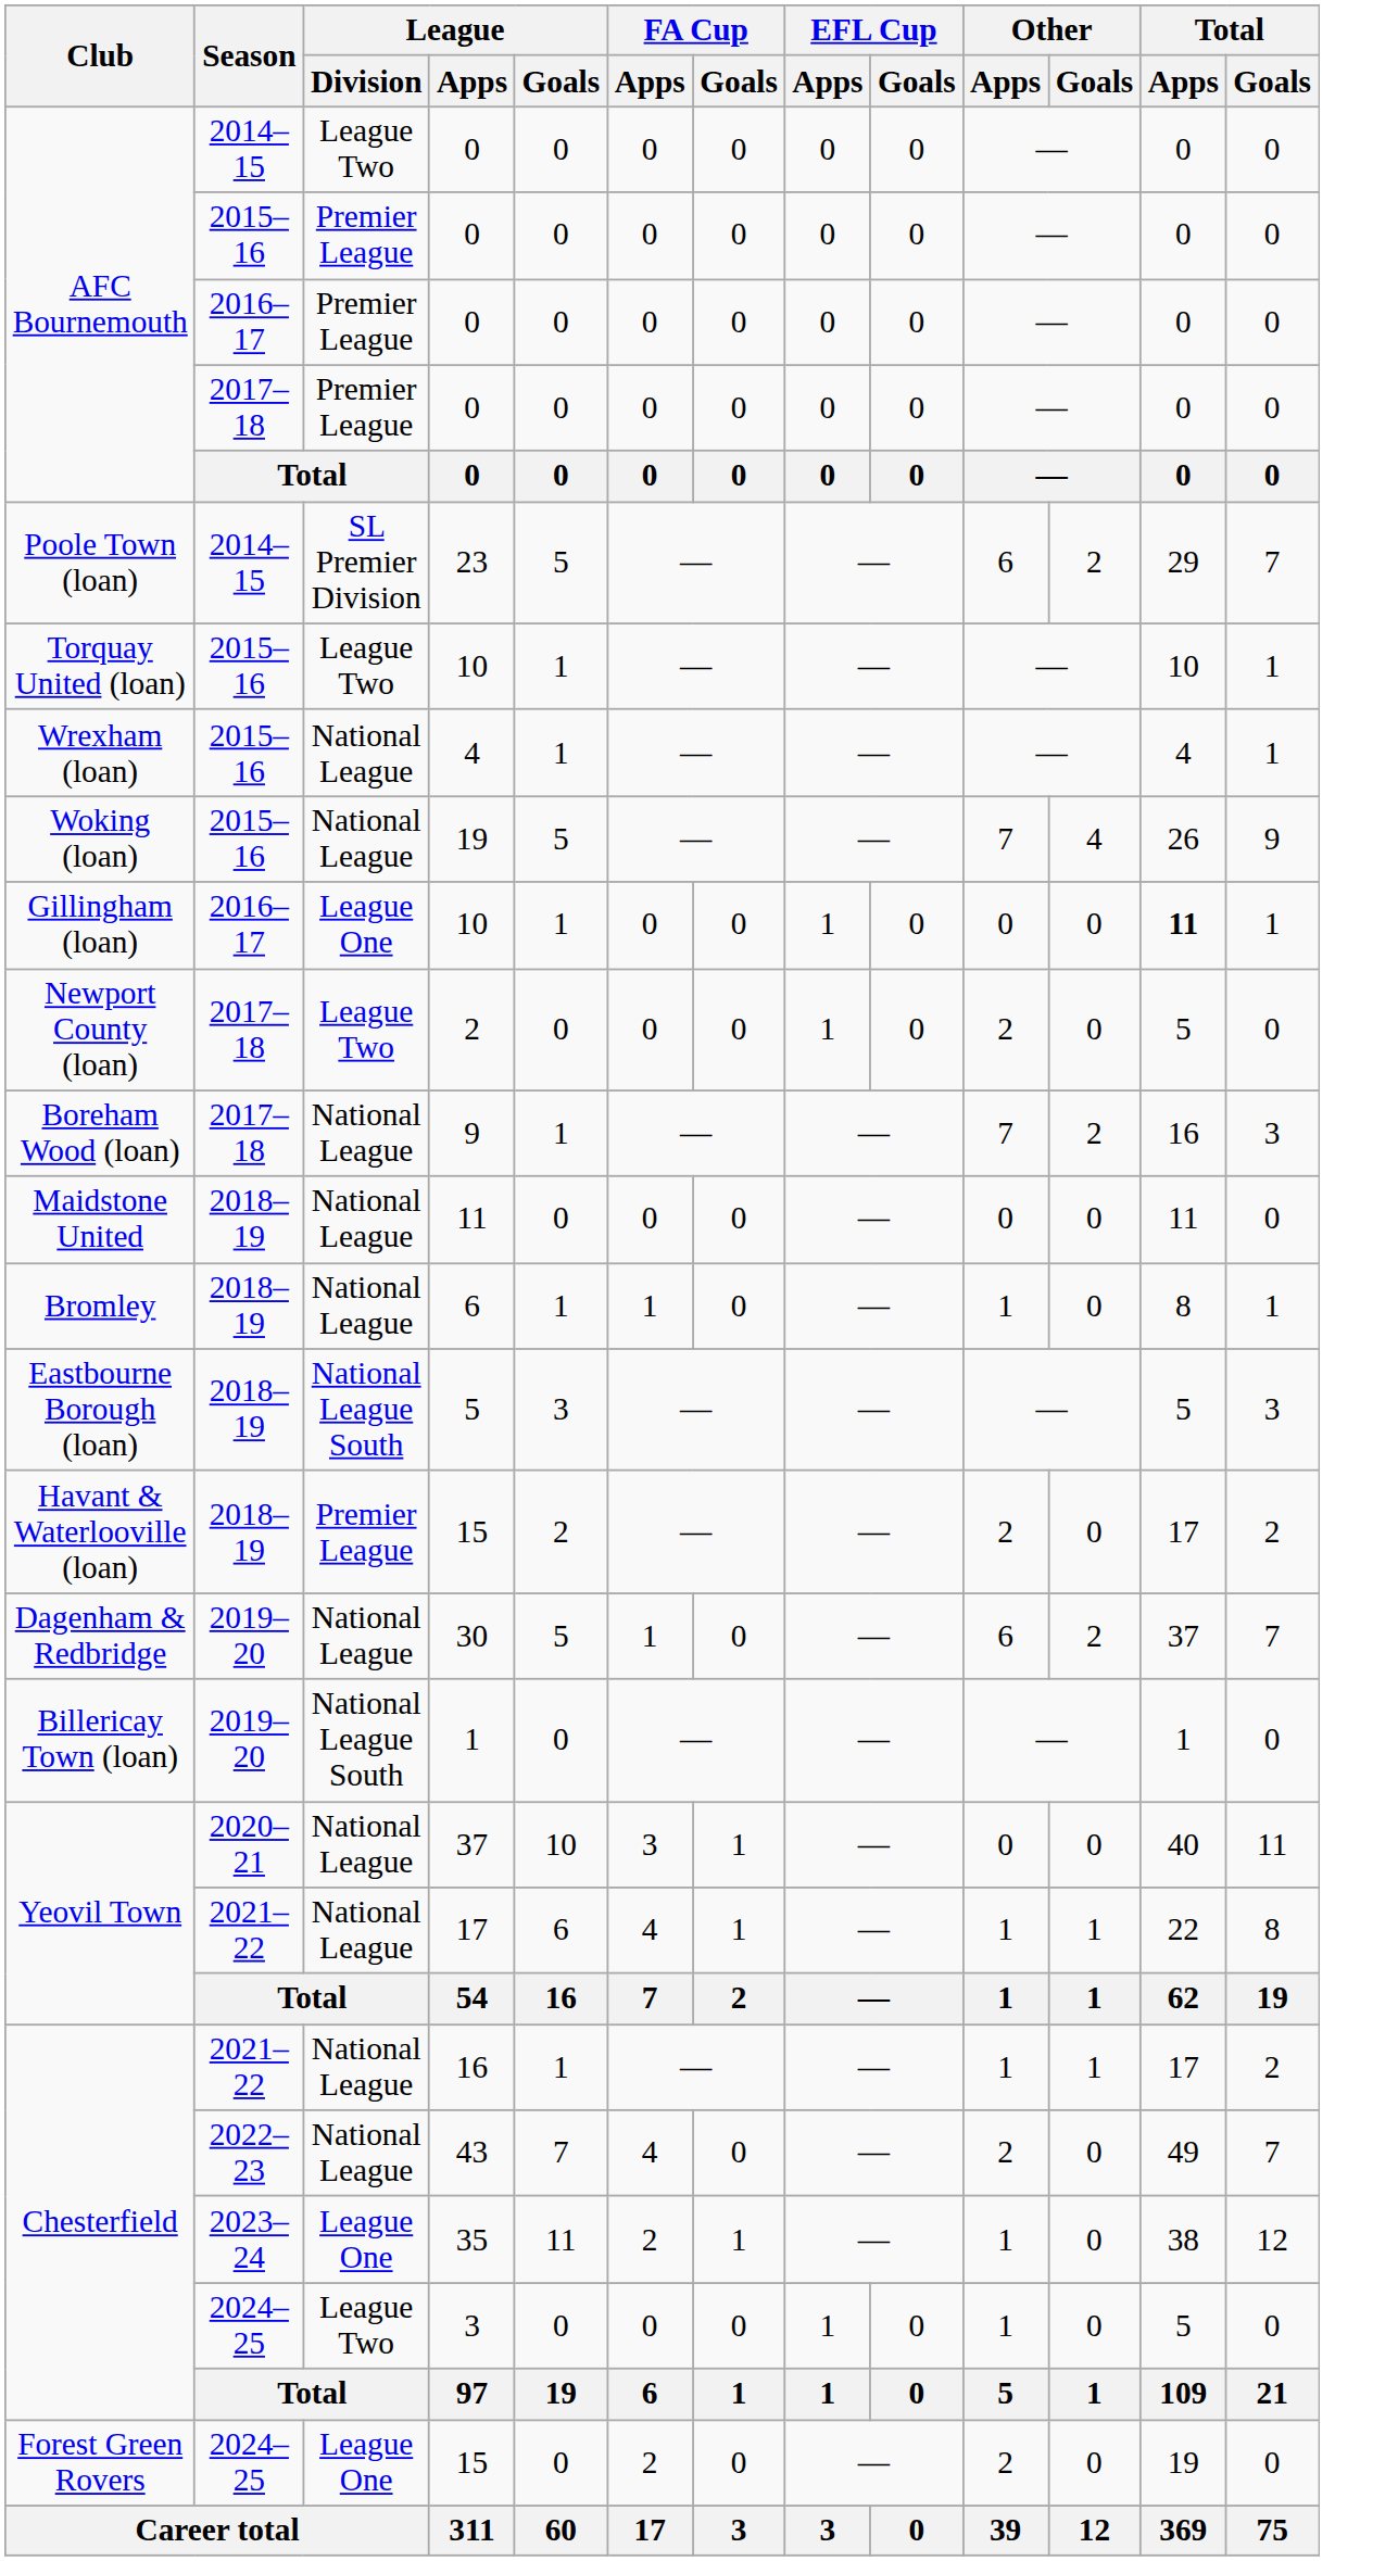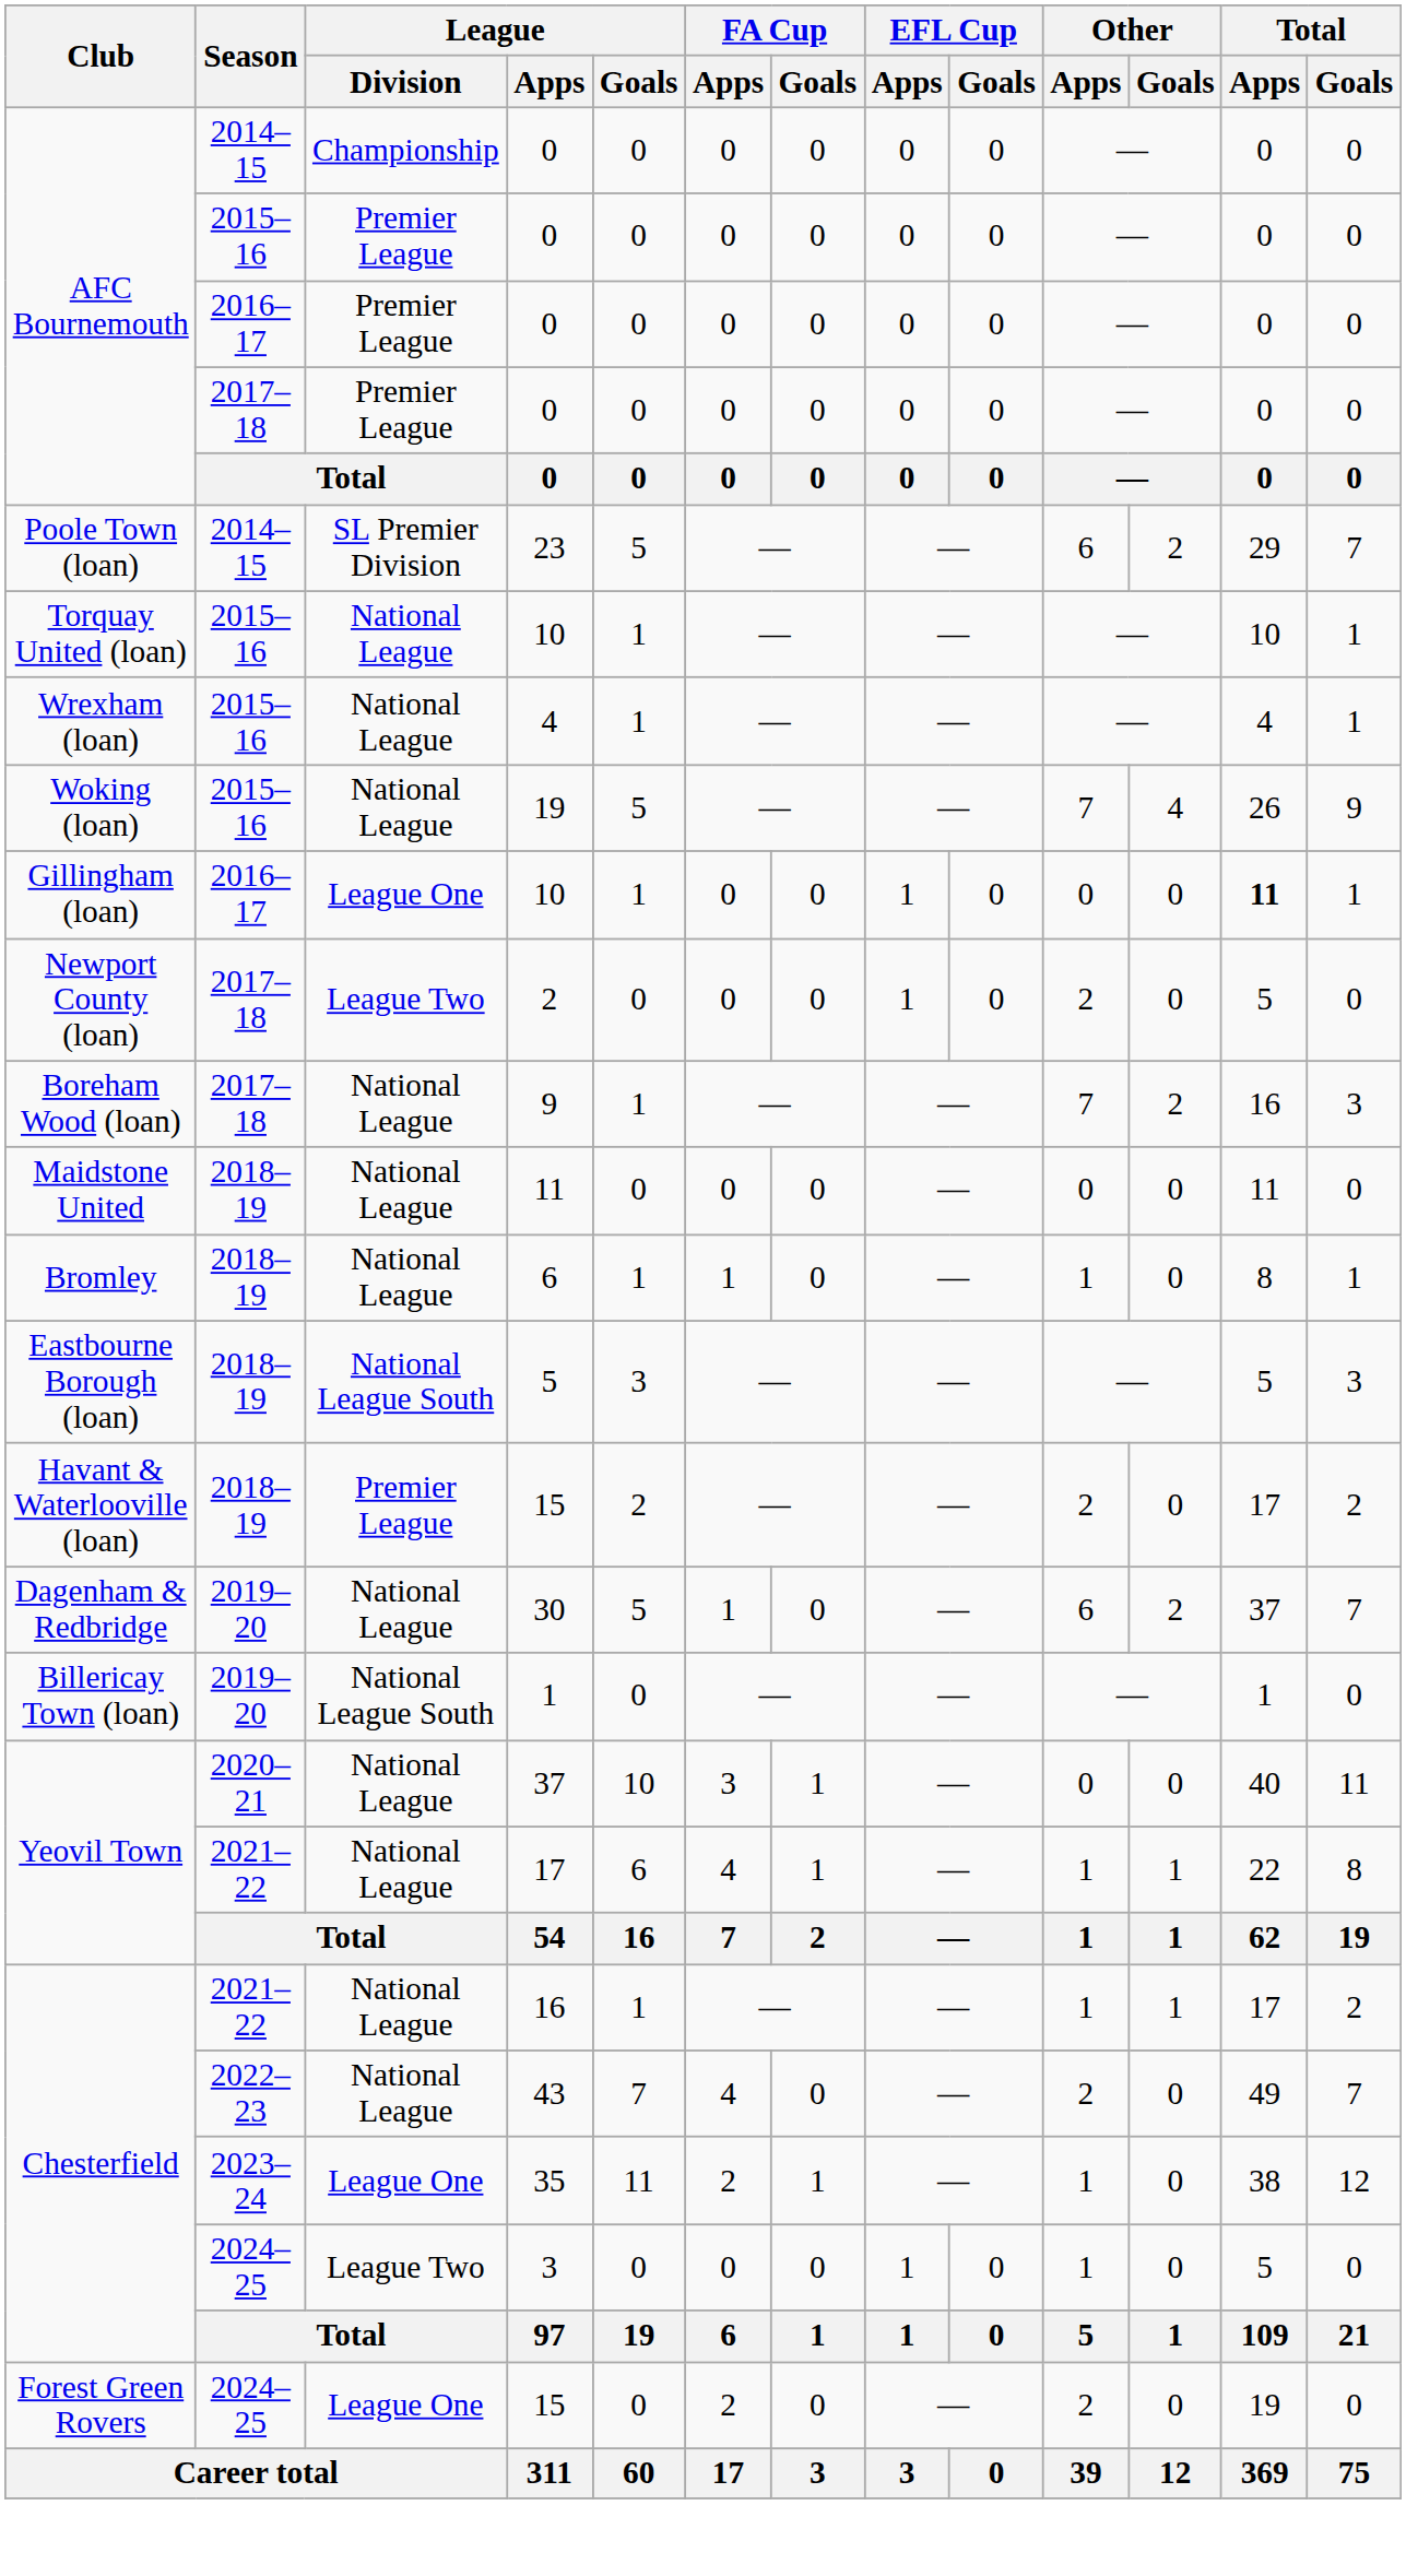 <table class=wikitable style="text-align: center">
 <tr>
 <th rowspan=2>Club</th>
 <th rowspan=2>Season</th>
 <th colspan=3>League</th>
 <th colspan=2><a href='#'>FA Cup</a></th>
 <th colspan=2><a href='#'>EFL Cup</a></th>
 <th colspan=2>Other</th>
 <th colspan=2>Total</th>
 </tr>
 <tr>
 <th>Division</th>
 <th>Apps</th>
 <th>Goals</th>
 <th>Apps</th>
 <th>Goals</th>
 <th>Apps</th>
 <th>Goals</th>
 <th>Apps</th>
 <th>Goals</th>
 <th>Apps</th>
 <th>Goals</th>
 </tr>
 <tr>
 <td rowspan=5><a href='#'>AFC Bournemouth</a></td>
 <td><a href='#'>2014–15</a></td>
-<td>League Two</td>
+<td><a href='#'>Championship</a></td>
 <td>0</td>
 <td>0</td>
 <td>0</td>
 <td>0</td>
 <td>0</td>
 <td>0</td>
 <td colspan=2>—</td>
 <td>0</td>
 <td>0</td>
 </tr>
 <tr>
 <td><a href='#'>2015–16</a></td>
 <td><a href='#'>Premier League</a></td>
 <td>0</td>
 <td>0</td>
 <td>0</td>
 <td>0</td>
 <td>0</td>
 <td>0</td>
 <td colspan=2>—</td>
 <td>0</td>
 <td>0</td>
 </tr>
 <tr>
 <td><a href='#'>2016–17</a></td>
 <td>Premier League</td>
 <td>0</td>
 <td>0</td>
 <td>0</td>
 <td>0</td>
 <td>0</td>
 <td>0</td>
 <td colspan=2>—</td>
 <td>0</td>
 <td>0</td>
 </tr>
 <tr>
 <td><a href='#'>2017–18</a></td>
 <td>Premier League</td>
 <td>0</td>
 <td>0</td>
 <td>0</td>
 <td>0</td>
 <td>0</td>
 <td>0</td>
 <td colspan=2>—</td>
 <td>0</td>
 <td>0</td>
 </tr>
 <tr>
 <th colspan=2>Total</th>
 <th>0</th>
 <th>0</th>
 <th>0</th>
 <th>0</th>
 <th>0</th>
 <th>0</th>
 <th colspan=2>—</th>
 <th>0</th>
 <th>0</th>
 </tr>
 <tr>
 <td><a href='#'>Poole Town</a> (loan)</td>
 <td><a href='#'>2014–15</a></td>
 <td><a href='#'>SL</a> Premier Division</td>
 <td>23</td>
 <td>5</td>
 <td colspan=2>—</td>
 <td colspan=2>—</td>
 <td>6</td>
 <td>2</td>
 <td>29</td>
 <td>7</td>
 </tr>
 <tr>
 <td><a href='#'>Torquay United</a> (loan)</td>
 <td><a href='#'>2015–16</a></td>
-<td>League Two</td>
+<td><a href='#'>National League</a></td>
 <td>10</td>
 <td>1</td>
 <td colspan=2>—</td>
 <td colspan=2>—</td>
 <td colspan=2>—</td>
 <td>10</td>
 <td>1</td>
 </tr>
 <tr>
 <td><a href='#'>Wrexham</a> (loan)</td>
 <td><a href='#'>2015–16</a></td>
 <td>National League</td>
 <td>4</td>
 <td>1</td>
 <td colspan=2>—</td>
 <td colspan=2>—</td>
 <td colspan=2>—</td>
 <td>4</td>
 <td>1</td>
 </tr>
 <tr>
 <td><a href='#'>Woking</a> (loan)</td>
 <td><a href='#'>2015–16</a></td>
 <td>National League</td>
 <td>19</td>
 <td>5</td>
 <td colspan=2>—</td>
 <td colspan=2>—</td>
 <td>7</td>
 <td>4</td>
 <td>26</td>
 <td>9</td>
 </tr>
 <tr>
 <td><a href='#'>Gillingham</a> (loan)</td>
 <td><a href='#'>2016–17</a></td>
 <td><a href='#'>League One</a></td>
 <td>10</td>
 <td>1</td>
 <td>0</td>
 <td>0</td>
 <td>1</td>
 <td>0</td>
 <td>0</td>
 <td>0</td>
 <td><strong>11</strong></td>
 <td>1</td>
 </tr>
 <tr>
 <td><a href='#'>Newport County</a> (loan)</td>
 <td><a href='#'>2017–18</a></td>
 <td><a href='#'>League Two</a></td>
 <td>2</td>
 <td>0</td>
 <td>0</td>
 <td>0</td>
 <td>1</td>
 <td>0</td>
 <td>2</td>
 <td>0</td>
 <td>5</td>
 <td>0</td>
 </tr>
 <tr>
 <td><a href='#'>Boreham Wood</a> (loan)</td>
 <td><a href='#'>2017–18</a></td>
 <td>National League</td>
 <td>9</td>
 <td>1</td>
 <td colspan=2>—</td>
 <td colspan=2>—</td>
 <td>7</td>
 <td>2</td>
 <td>16</td>
 <td>3</td>
 </tr>
 <tr>
 <td><a href='#'>Maidstone United</a></td>
 <td><a href='#'>2018–19</a></td>
 <td>National League</td>
 <td>11</td>
 <td>0</td>
 <td>0</td>
 <td>0</td>
 <td colspan=2>—</td>
 <td>0</td>
 <td>0</td>
 <td>11</td>
 <td>0</td>
 </tr>
 <tr>
 <td><a href='#'>Bromley</a></td>
 <td><a href='#'>2018–19</a></td>
 <td>National League</td>
 <td>6</td>
 <td>1</td>
 <td>1</td>
 <td>0</td>
 <td colspan=2>—</td>
 <td>1</td>
 <td>0</td>
 <td>8</td>
 <td>1</td>
 </tr>
 <tr>
 <td><a href='#'>Eastbourne Borough</a> (loan)</td>
 <td><a href='#'>2018–19</a></td>
 <td><a href='#'>National League South</a></td>
 <td>5</td>
 <td>3</td>
 <td colspan=2>—</td>
 <td colspan=2>—</td>
 <td colspan=2>—</td>
 <td>5</td>
 <td>3</td>
 </tr>
 <tr>
 <td><a href='#'>Havant & Waterlooville</a> (loan)</td>
 <td><a href='#'>2018–19</a></td>
 <td><a href='#'>Premier League</a></td>
 <td>15</td>
 <td>2</td>
 <td colspan=2>—</td>
 <td colspan=2>—</td>
 <td>2</td>
 <td>0</td>
 <td>17</td>
 <td>2</td>
 </tr>
 <tr>
 <td><a href='#'>Dagenham & Redbridge</a></td>
 <td><a href='#'>2019–20</a></td>
 <td>National League</td>
 <td>30</td>
 <td>5</td>
 <td>1</td>
 <td>0</td>
 <td colspan=2>—</td>
 <td>6</td>
 <td>2</td>
 <td>37</td>
 <td>7</td>
 </tr>
 <tr>
 <td><a href='#'>Billericay Town</a> (loan)</td>
 <td><a href='#'>2019–20</a></td>
 <td>National League South</td>
 <td>1</td>
 <td>0</td>
 <td colspan=2>—</td>
 <td colspan=2>—</td>
 <td colspan=2>—</td>
 <td>1</td>
 <td>0</td>
 </tr>
 <tr>
 <td rowspan=3><a href='#'>Yeovil Town</a></td>
 <td><a href='#'>2020–21</a></td>
 <td>National League</td>
 <td>37</td>
 <td>10</td>
 <td>3</td>
 <td>1</td>
 <td colspan=2>—</td>
 <td>0</td>
 <td>0</td>
 <td>40</td>
 <td>11</td>
 </tr>
 <tr>
 <td><a href='#'>2021–22</a></td>
 <td>National League</td>
 <td>17</td>
 <td>6</td>
 <td>4</td>
 <td>1</td>
 <td colspan=2>—</td>
 <td>1</td>
 <td>1</td>
 <td>22</td>
 <td>8</td>
 </tr>
 <tr>
 <th colspan=2>Total</th>
 <th>54</th>
 <th>16</th>
 <th>7</th>
 <th>2</th>
 <th colspan=2>—</th>
 <th>1</th>
 <th>1</th>
 <th>62</th>
 <th>19</th>
 </tr>
 <tr>
 <td rowspan=5><a href='#'>Chesterfield</a></td>
 <td><a href='#'>2021–22</a></td>
 <td>National League</td>
 <td>16</td>
 <td>1</td>
 <td colspan=2>—</td>
 <td colspan=2>—</td>
 <td>1</td>
 <td>1</td>
 <td>17</td>
 <td>2</td>
 </tr>
 <tr>
 <td><a href='#'>2022–23</a></td>
 <td>National League</td>
 <td>43</td>
 <td>7</td>
 <td>4</td>
 <td>0</td>
 <td colspan=2>—</td>
 <td>2</td>
 <td>0</td>
 <td>49</td>
 <td>7</td>
 </tr>
 <tr>
 <td><a href='#'>2023–24</a></td>
 <td><a href='#'>League One</a></td>
 <td>35</td>
 <td>11</td>
 <td>2</td>
 <td>1</td>
 <td colspan="2">—</td>
 <td>1</td>
 <td>0</td>
 <td>38</td>
 <td>12</td>
 </tr>
 <tr>
 <td><a href='#'>2024–25</a></td>
 <td>League Two</td>
 <td>3</td>
 <td>0</td>
 <td>0</td>
 <td>0</td>
 <td>1</td>
 <td>0</td>
 <td>1</td>
 <td>0</td>
 <td>5</td>
 <td>0</td>
 </tr>
 <tr>
 <th colspan=2>Total</th>
 <th>97</th>
 <th>19</th>
 <th>6</th>
 <th>1</th>
 <th>1</th>
 <th>0</th>
 <th>5</th>
 <th>1</th>
 <th>109</th>
 <th>21</th>
 </tr>
 <tr>
 <td><a href='#'>Forest Green Rovers</a></td>
 <td><a href='#'>2024–25</a></td>
 <td><a href='#'>League One</a></td>
 <td>15</td>
 <td>0</td>
 <td>2</td>
 <td>0</td>
 <td colspan=2>—</td>
 <td>2</td>
 <td>0</td>
 <td>19</td>
 <td>0</td>
 </tr>
 <tr>
 <th colspan=3>Career total</th>
 <th>311</th>
 <th>60</th>
 <th>17</th>
 <th>3</th>
 <th>3</th>
 <th>0</th>
 <th>39</th>
 <th>12</th>
 <th>369</th>
 <th>75</th>
 </tr>
 </table>
